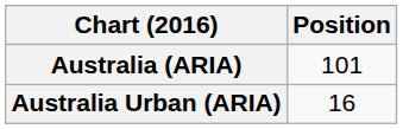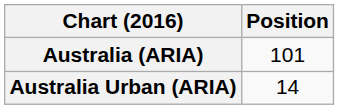 <table class="wikitable sortable plainrowheaders" style="text-align:center">
 <tr>
 <th scope="col">Chart (2016)</th>
 <th scope="col">Position</th>
 </tr>
 <tr>
 <th scope="row">Australia (ARIA)</th>
 <td>101</td>
 </tr>
 <tr>
 <th scope="row">Australia Urban (ARIA)</th>
-<td>16</td>
+<td>14</td>
 </tr>
 </table>
